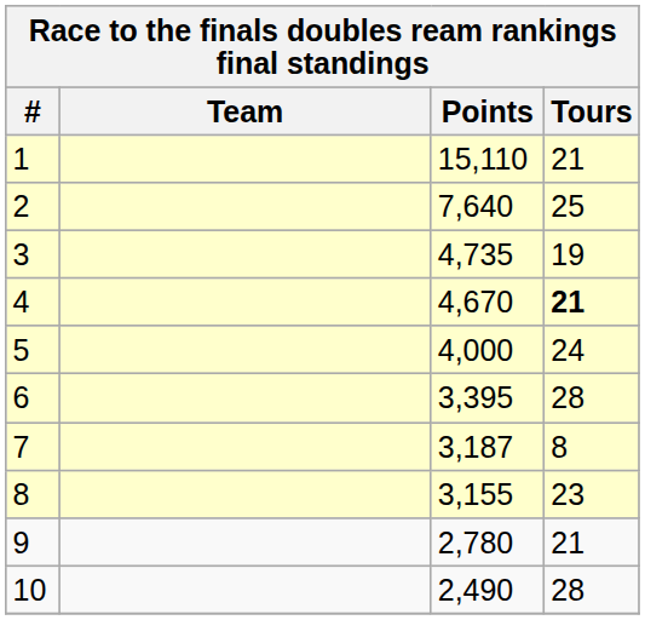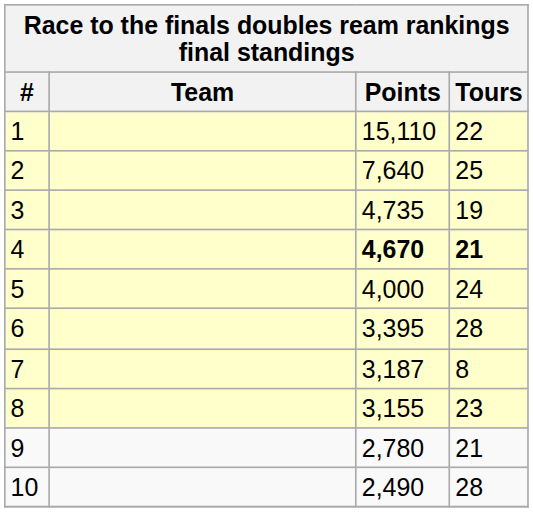 <table class="wikitable" style="font-size:95%">
 <tr>
 <th colspan="5">Race to the finals doubles ream rankings final standings</th>
 </tr>
 <tr>
 <th width="20">#</th>
 <th width="180">Team</th>
 <th width="50">Points</th>
 <th width="20">Tours</th>
 </tr>
 <tr bgcolor="#ffffcc">
 <td>1</td>
 <td align="left"><br></td>
 <td>15,110</td>
-<td>21</td>
+<td>22</td>
 </tr>
 <tr bgcolor="#ffffcc">
 <td>2</td>
 <td align="left"><br></td>
 <td>7,640</td>
 <td>25</td>
 </tr>
 <tr bgcolor="#ffffcc">
 <td>3</td>
 <td align="left"><br></td>
 <td>4,735</td>
 <td>19</td>
 </tr>
 <tr bgcolor="#ffffcc">
 <td>4</td>
 <td align="left"><br></td>
-<td>4,670</td>
+<td><strong>4,670</strong></td>
 <td><strong>21</strong></td>
 </tr>
 <tr bgcolor="#ffffcc">
 <td>5</td>
 <td align="left"><br></td>
 <td>4,000</td>
 <td>24</td>
 </tr>
 <tr bgcolor="#ffffcc">
 <td>6</td>
 <td align="left"><br></td>
 <td>3,395</td>
 <td>28</td>
 </tr>
 <tr bgcolor="#ffffcc">
 <td>7</td>
 <td align="left"><br></td>
 <td>3,187</td>
 <td>8</td>
 </tr>
 <tr bgcolor="#ffffcc">
 <td>8</td>
 <td align="left"><br></td>
 <td>3,155</td>
 <td>23</td>
 </tr>
 <tr>
 <td>9</td>
 <td align="left"><br></td>
 <td>2,780</td>
 <td>21</td>
 </tr>
 <tr>
 <td>10</td>
 <td align="left"><br></td>
 <td>2,490</td>
 <td>28</td>
 </tr>
 <tr>
 </tr>
 </table>
